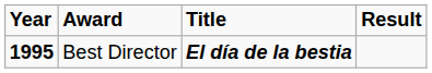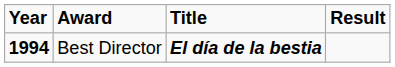 <table class="wikitable">
 <tr>
 <td><strong>Year</strong></td>
 <td><strong>Award</strong></td>
 <td><strong>Title</strong></td>
 <td><strong>Result</strong></td>
 </tr>
 <tr>
-<td><strong>1995</strong></td>
+<td><strong>1994</strong></td>
 <td>Best Director</td>
 <td><strong><em>El día de la bestia</em></strong></td>
 <td></td>
 </tr>
 </table>
